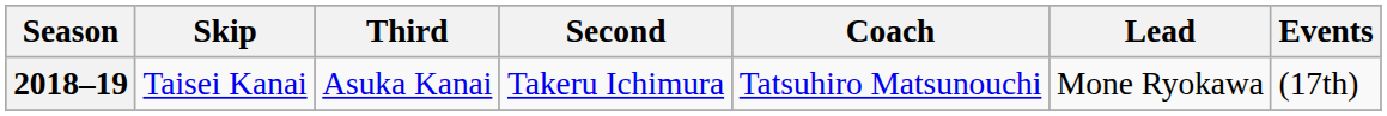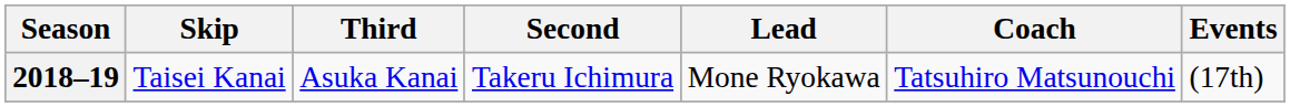 <table class="wikitable">
 <tr>
 <th scope="col">Season</th>
 <th scope="col">Skip</th>
 <th scope="col">Third</th>
 <th scope="col">Second</th>
+<th scope="col">Lead</th>
 <th scope="col">Coach</th>
-<th scope="col">Lead</th>
 <th scope="col">Events</th>
 </tr>
 <tr>
 <th scope="row">2018–19</th>
 <td><a href='#'>Taisei Kanai</a></td>
 <td><a href='#'>Asuka Kanai</a></td>
 <td><a href='#'>Takeru Ichimura</a></td>
+<td>Mone Ryokawa</td>
 <td><a href='#'>Tatsuhiro Matsunouchi</a></td>
-<td>Mone Ryokawa</td>
 <td> (17th)</td>
 </tr>
 </table>
